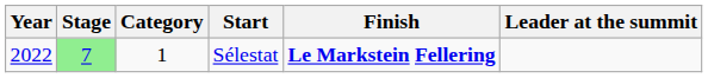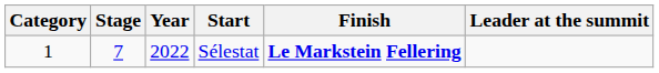 <table class="wikitable" style="text-align: center;">
 <tr>
+<th>Category</th>
+<th>Stage</th>
 <th>Year</th>
-<th>Stage</th>
-<th>Category</th>
 <th>Start</th>
 <th>Finish</th>
 <th>Leader at the summit</th>
 </tr>
 <tr>
+<td>1</td>
+<td><a href='#'>7</a></td>
 <td><a href='#'>2022</a></td>
-<td style="background: lightgreen;"><a href='#'>7</a></td>
-<td>1</td>
 <td><a href='#'>Sélestat</a></td>
 <td><strong><a href='#'>Le Markstein</a> <a href='#'>Fellering</a></strong></td>
 <td align=left></td>
 </tr>
 </table>
